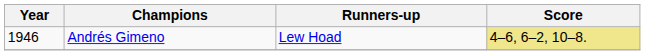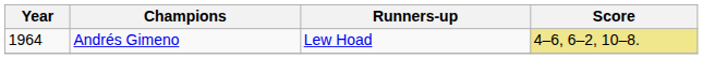 <table class="wikitable" style="font-size:98%;">
 <tr>
 <th style="width:60px;">Year</th>
 <th style="width:230px;">Champions</th>
 <th style="width:230px;">Runners-up</th>
 <th style="width:165px;">Score</th>
 </tr>
 <tr>
-<td>1946</td>
+<td>1964</td>
 <td> <a href='#'>Andrés Gimeno</a></td>
 <td> <a href='#'>Lew Hoad</a></td>
 <td style="background: khaki;">4–6, 6–2, 10–8.</td>
 </tr>
 <tr>
 </tr>
 </table>
